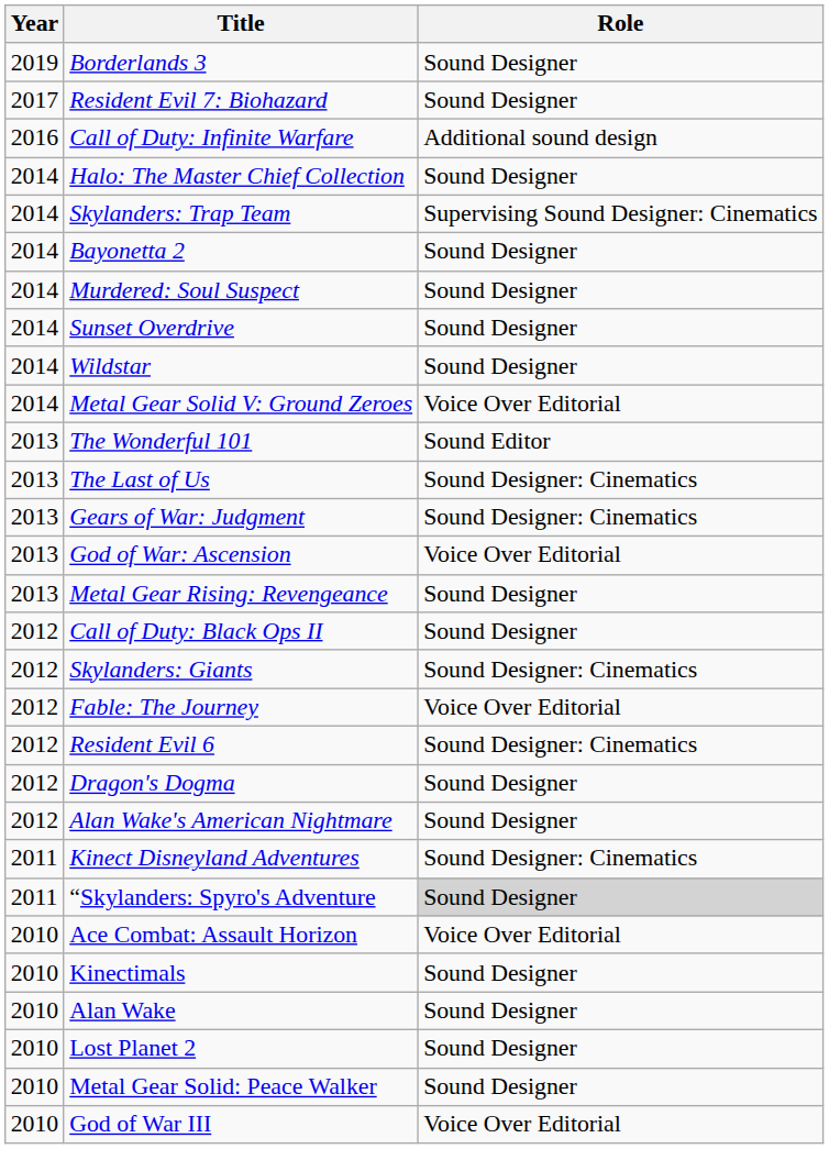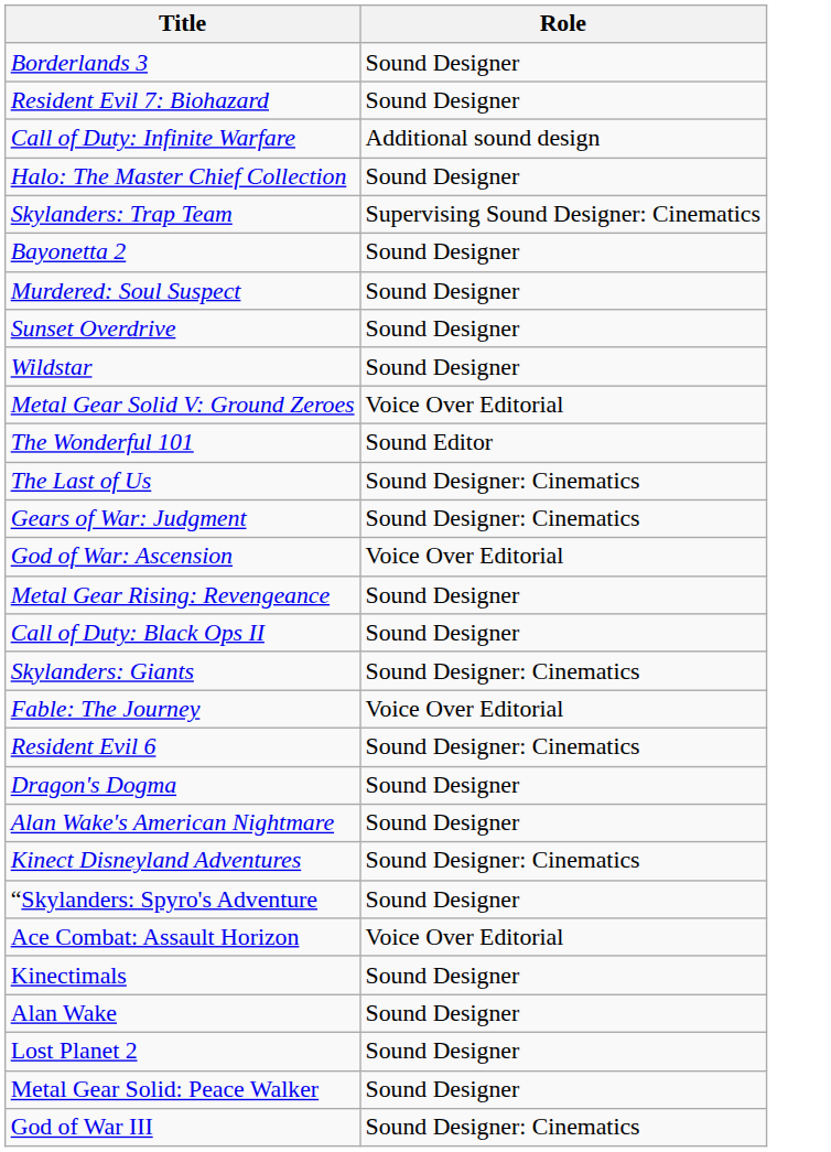 <table class = "wikitable">
 <tr>
-<th>Year</th>
 <th>Title</th>
 <th>Role</th>
 </tr>
 <tr>
-<td>2019</td>
 <td><em><a href='#'>Borderlands 3</a></em></td>
 <td>Sound Designer</td>
 </tr>
 <tr>
-<td>2017</td>
 <td><em><a href='#'>Resident Evil 7: Biohazard</a></em></td>
 <td>Sound Designer</td>
 </tr>
 <tr>
-<td>2016</td>
 <td><em><a href='#'>Call of Duty: Infinite Warfare</a></em></td>
 <td>Additional sound design</td>
 </tr>
 <tr>
-<td>2014</td>
 <td><em><a href='#'>Halo: The Master Chief Collection</a></em></td>
 <td>Sound Designer</td>
 </tr>
 <tr>
-<td>2014</td>
 <td><em><a href='#'>Skylanders: Trap Team</a></em></td>
 <td>Supervising Sound Designer: Cinematics</td>
 </tr>
 <tr>
-<td>2014</td>
 <td><em><a href='#'>Bayonetta 2</a></em></td>
 <td>Sound Designer</td>
 </tr>
 <tr>
-<td>2014</td>
 <td><em><a href='#'>Murdered: Soul Suspect</a></em></td>
 <td>Sound Designer</td>
 </tr>
 <tr>
-<td>2014</td>
 <td><em><a href='#'>Sunset Overdrive</a></em></td>
 <td>Sound Designer</td>
 </tr>
 <tr>
-<td>2014</td>
 <td><em><a href='#'>Wildstar</a></em></td>
 <td>Sound Designer</td>
 </tr>
 <tr>
-<td>2014</td>
 <td><em><a href='#'>Metal Gear Solid V: Ground Zeroes</a></em></td>
 <td>Voice Over Editorial</td>
 </tr>
 <tr>
-<td>2013</td>
 <td><em><a href='#'>The Wonderful 101</a></em></td>
 <td>Sound Editor</td>
 </tr>
 <tr>
-<td>2013</td>
 <td><em><a href='#'>The Last of Us</a></em></td>
 <td>Sound Designer: Cinematics</td>
 </tr>
 <tr>
-<td>2013</td>
 <td><em><a href='#'>Gears of War: Judgment</a></em></td>
 <td>Sound Designer: Cinematics</td>
 </tr>
 <tr>
-<td>2013</td>
 <td><em><a href='#'>God of War: Ascension</a></em></td>
 <td>Voice Over Editorial</td>
 </tr>
 <tr>
-<td>2013</td>
 <td><em><a href='#'>Metal Gear Rising: Revengeance</a></em></td>
 <td>Sound Designer</td>
 </tr>
 <tr>
-<td>2012</td>
 <td><em><a href='#'>Call of Duty: Black Ops II</a></em></td>
 <td>Sound Designer</td>
 </tr>
 <tr>
-<td>2012</td>
 <td><em><a href='#'>Skylanders: Giants</a></em></td>
 <td>Sound Designer: Cinematics</td>
 </tr>
 <tr>
-<td>2012</td>
 <td><em><a href='#'>Fable: The Journey</a></em></td>
 <td>Voice Over Editorial</td>
 </tr>
 <tr>
-<td>2012</td>
 <td><em><a href='#'>Resident Evil 6</a></em></td>
 <td>Sound Designer: Cinematics</td>
 </tr>
 <tr>
-<td>2012</td>
 <td><em><a href='#'>Dragon's Dogma </a></em></td>
 <td>Sound Designer</td>
 </tr>
 <tr>
-<td>2012</td>
 <td><em><a href='#'>Alan Wake's American Nightmare </a></em></td>
 <td>Sound Designer</td>
 </tr>
 <tr>
-<td>2011</td>
 <td><em><a href='#'>Kinect Disneyland Adventures</a></em></td>
 <td>Sound Designer: Cinematics</td>
 </tr>
 <tr>
-<td>2011</td>
 <td>“<a href='#'>Skylanders: Spyro's Adventure</a> <em></td>
-<td style="background: lightgrey;">Sound Designer</td>
+<td>Sound Designer</td>
 </tr>
 <tr>
-<td>2010</td>
 <td></em><a href='#'>Ace Combat: Assault Horizon</a><em></td>
 <td>Voice Over Editorial</td>
 </tr>
 <tr>
-<td>2010</td>
 <td></em><a href='#'>Kinectimals</a><em></td>
 <td>Sound Designer</td>
 </tr>
 <tr>
-<td>2010</td>
 <td></em><a href='#'>Alan Wake</a><em></td>
 <td>Sound Designer</td>
 </tr>
 <tr>
-<td>2010</td>
 <td></em><a href='#'>Lost Planet 2</a><em></td>
 <td>Sound Designer</td>
 </tr>
 <tr>
-<td>2010</td>
 <td></em><a href='#'>Metal Gear Solid: Peace Walker</a><em></td>
 <td>Sound Designer</td>
 </tr>
 <tr>
-<td>2010</td>
 <td></em><a href='#'>God of War III</a><em></td>
-<td>Voice Over Editorial</td>
+<td>Sound Designer: Cinematics</td>
 </tr>
 </table>
